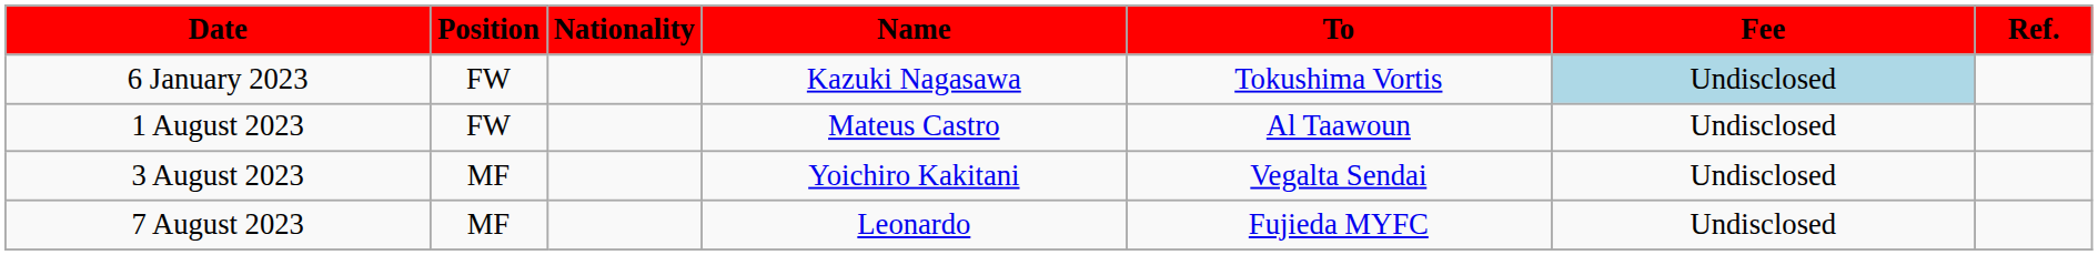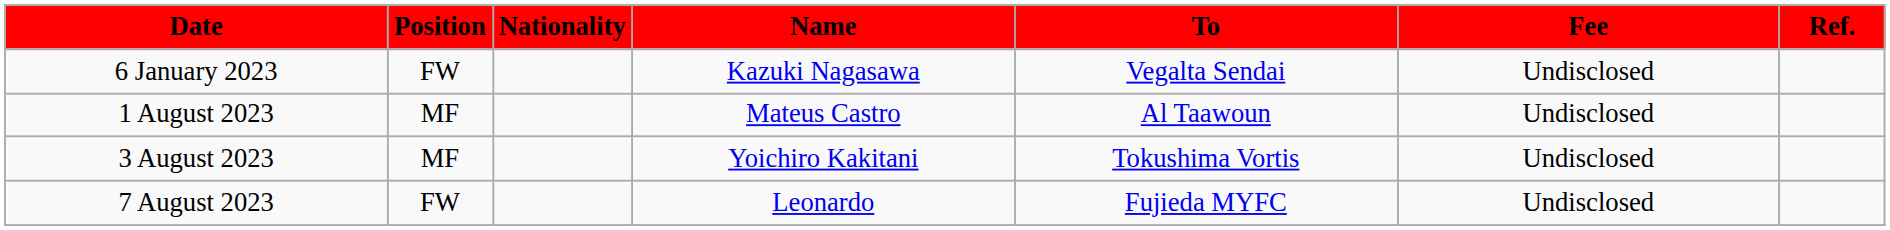 <table class="wikitable"  style="text-align:center; font-size:90%; ">
 <tr>
 <th style="background:#FF0000; color:#000000; width:200px;">Date</th>
 <th style="background:#FF0000; color:#000000; width:50px;">Position</th>
 <th style="background:#FF0000; color:#000000; width:50px;">Nationality</th>
 <th style="background:#FF0000; color:#000000; width:200px;">Name</th>
 <th style="background:#FF0000; color:#000000; width:200px;">To</th>
 <th style="background:#FF0000; color:#000000; width:200px;">Fee</th>
 <th style="background:#FF0000; color:#000000; width:50px;">Ref.</th>
 </tr>
 <tr>
 <td>6 January 2023</td>
 <td>FW</td>
 <td></td>
 <td><a href='#'>Kazuki Nagasawa</a></td>
-<td><a href='#'>Tokushima Vortis</a></td>
-<td style="background: lightblue;">Undisclosed</td>
+<td><a href='#'>Vegalta Sendai</a></td>
+<td>Undisclosed</td>
 <td></td>
 </tr>
 <tr>
 <td>1 August 2023</td>
-<td>FW</td>
+<td>MF</td>
 <td></td>
 <td><a href='#'>Mateus Castro</a></td>
 <td><a href='#'>Al Taawoun</a></td>
 <td>Undisclosed</td>
 <td></td>
 </tr>
 <tr>
 <td>3 August 2023</td>
 <td>MF</td>
 <td></td>
 <td><a href='#'>Yoichiro Kakitani</a></td>
-<td><a href='#'>Vegalta Sendai</a></td>
+<td><a href='#'>Tokushima Vortis</a></td>
 <td>Undisclosed</td>
 <td></td>
 </tr>
 <tr>
 <td>7 August 2023</td>
-<td>MF</td>
+<td>FW</td>
 <td></td>
 <td><a href='#'>Leonardo</a></td>
 <td><a href='#'>Fujieda MYFC</a></td>
 <td>Undisclosed</td>
 <td></td>
 </tr>
 </table>
